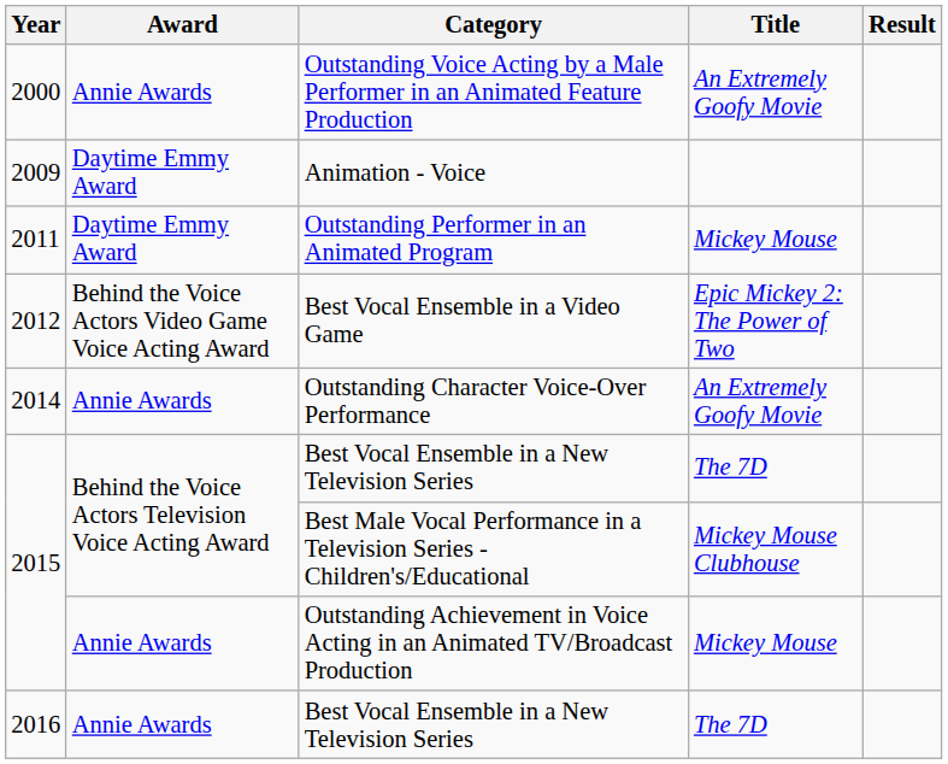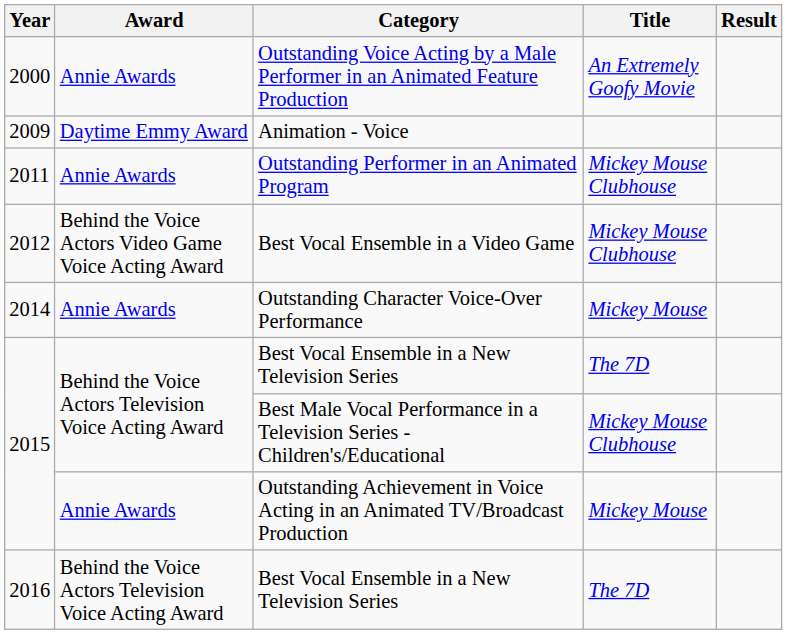 <table class="wikitable sortable">
 <tr>
 <th>Year</th>
 <th>Award</th>
 <th>Category</th>
 <th>Title</th>
 <th>Result</th>
 </tr>
 <tr>
 <td>2000</td>
 <td><a href='#'>Annie Awards</a></td>
 <td><a href='#'>Outstanding Voice Acting by a Male Performer in an Animated Feature Production</a></td>
 <td><em><a href='#'>An Extremely Goofy Movie</a></em></td>
 <td></td>
 </tr>
 <tr>
 <td>2009</td>
 <td><a href='#'>Daytime Emmy Award</a></td>
 <td>Animation - Voice</td>
 <td></td>
 <td></td>
 </tr>
 <tr>
 <td>2011</td>
-<td><a href='#'>Daytime Emmy Award</a></td>
+<td><a href='#'>Annie Awards</a></td>
 <td><a href='#'>Outstanding Performer in an Animated Program</a></td>
-<td><em><a href='#'>Mickey Mouse</a></em></td>
+<td><em><a href='#'>Mickey Mouse Clubhouse</a></em></td>
 <td></td>
 </tr>
 <tr>
 <td>2012</td>
 <td>Behind the Voice Actors Video Game Voice Acting Award</td>
 <td>Best Vocal Ensemble in a Video Game</td>
-<td><em><a href='#'>Epic Mickey 2: The Power of Two</a></em></td>
+<td><em><a href='#'>Mickey Mouse Clubhouse</a></em></td>
 <td></td>
 </tr>
 <tr>
 <td>2014</td>
 <td><a href='#'>Annie Awards</a></td>
 <td>Outstanding Character Voice-Over Performance</td>
-<td><em><a href='#'>An Extremely Goofy Movie</a></em></td>
+<td><em><a href='#'>Mickey Mouse</a></em></td>
 <td></td>
 </tr>
 <tr>
 <td rowspan="3">2015</td>
 <td rowspan="2">Behind the Voice Actors Television Voice Acting Award</td>
 <td>Best Vocal Ensemble in a New Television Series</td>
 <td><em><a href='#'>The 7D</a></em></td>
 <td></td>
 </tr>
 <tr>
 <td>Best Male Vocal Performance in a Television Series - Children's/Educational</td>
 <td><em><a href='#'>Mickey Mouse Clubhouse</a></em></td>
 <td></td>
 </tr>
 <tr>
 <td><a href='#'>Annie Awards</a></td>
 <td>Outstanding Achievement in Voice Acting in an Animated TV/Broadcast Production</td>
 <td><em><a href='#'>Mickey Mouse</a></em></td>
 <td></td>
 </tr>
 <tr>
 <td>2016</td>
-<td><a href='#'>Annie Awards</a></td>
+<td>Behind the Voice Actors Television Voice Acting Award</td>
 <td>Best Vocal Ensemble in a New Television Series</td>
 <td><em><a href='#'>The 7D</a></em></td>
 <td></td>
 </tr>
 </table>
